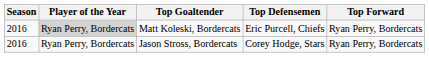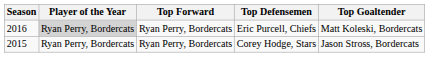 <table class="wikitable">
 <tr>
 <th>Season</th>
 <th>Player of the Year</th>
+<th>Top Forward</th>
+<th>Top Defensemen</th>
 <th>Top Goaltender</th>
-<th>Top Defensemen</th>
-<th>Top Forward</th>
 </tr>
 <tr>
 <td>2016</td>
 <td style="background: lightgrey;">Ryan Perry, Bordercats</td>
+<td>Ryan Perry, Bordercats</td>
+<td>Eric Purcell, Chiefs</td>
 <td>Matt Koleski, Bordercats</td>
-<td>Eric Purcell, Chiefs</td>
-<td>Ryan Perry, Bordercats</td>
 </tr>
 <tr>
-<td>2016</td>
+<td>2015</td>
 <td>Ryan Perry, Bordercats</td>
+<td>Ryan Perry, Bordercats</td>
+<td>Corey Hodge, Stars</td>
 <td>Jason Stross, Bordercats</td>
-<td>Corey Hodge, Stars</td>
-<td>Ryan Perry, Bordercats</td>
 </tr>
 </table>
